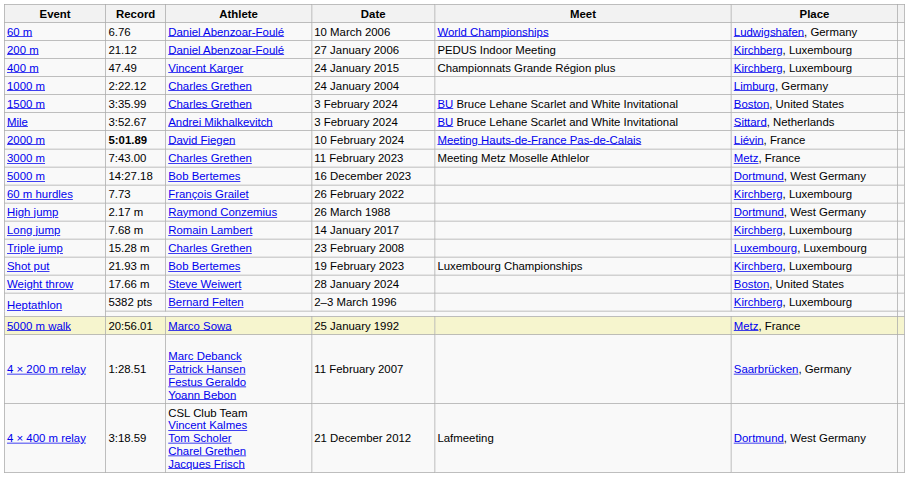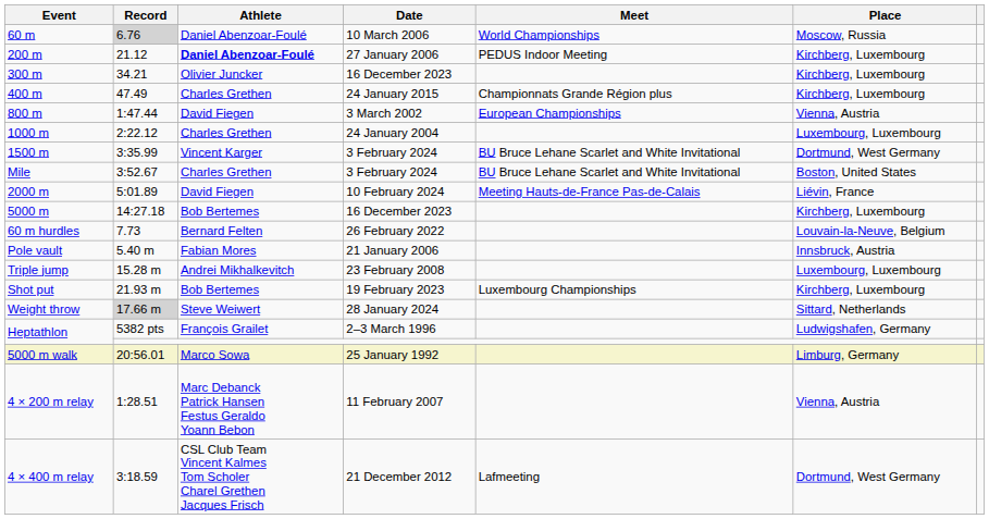 <table class="wikitable" style="font-size:95%; width: 95%;">
 <tr>
 <th>Event</th>
 <th>Record</th>
 <th>Athlete</th>
 <th>Date</th>
 <th>Meet</th>
 <th>Place</th>
 <th></th>
 </tr>
 <tr>
 <td><a href='#'>60 m</a></td>
-<td>6.76</td>
+<td style="background: lightgrey;">6.76</td>
 <td><a href='#'>Daniel Abenzoar-Foulé</a></td>
 <td>10 March 2006</td>
 <td><a href='#'>World Championships</a></td>
-<td><a href='#'>Ludwigshafen</a>, Germany</td>
+<td><a href='#'>Moscow</a>, Russia</td>
 <td></td>
 </tr>
 <tr>
 <td><a href='#'>200 m</a></td>
 <td>21.12</td>
-<td><a href='#'>Daniel Abenzoar-Foulé</a></td>
+<td><strong><a href='#'>Daniel Abenzoar-Foulé</a></strong></td>
 <td>27 January 2006</td>
 <td>PEDUS Indoor Meeting</td>
 <td><a href='#'>Kirchberg</a>, Luxembourg</td>
 <td></td>
 </tr>
 <tr>
+<td><a href='#'>300 m</a></td>
+<td>34.21</td>
+<td><a href='#'>Olivier Juncker</a></td>
+<td>16 December 2023</td>
+<td></td>
+<td><a href='#'>Kirchberg</a>, Luxembourg</td>
+<td></td>
+</tr>
+<tr>
 <td><a href='#'>400 m</a></td>
 <td>47.49</td>
-<td><a href='#'>Vincent Karger</a></td>
+<td><a href='#'>Charles Grethen</a></td>
 <td>24 January 2015</td>
 <td>Championnats Grande Région plus</td>
 <td><a href='#'>Kirchberg</a>, Luxembourg</td>
+<td></td>
+</tr>
+<tr>
+<td><a href='#'>800 m</a></td>
+<td>1:47.44</td>
+<td><a href='#'>David Fiegen</a></td>
+<td>3 March 2002</td>
+<td><a href='#'>European Championships</a></td>
+<td><a href='#'>Vienna</a>, Austria</td>
 <td></td>
 </tr>
 <tr>
 <td><a href='#'>1000 m</a></td>
 <td>2:22.12</td>
 <td><a href='#'>Charles Grethen</a></td>
 <td>24 January 2004</td>
 <td></td>
-<td><a href='#'>Limburg</a>, Germany</td>
+<td><a href='#'>Luxembourg</a>, Luxembourg</td>
 <td></td>
 </tr>
 <tr>
 <td><a href='#'>1500 m</a></td>
 <td>3:35.99</td>
+<td><a href='#'>Vincent Karger</a></td>
+<td>3 February 2024</td>
+<td><a href='#'>BU</a> Bruce Lehane Scarlet and White Invitational</td>
+<td><a href='#'>Dortmund</a>, West Germany</td>
+<td></td>
+</tr>
+<tr>
+<td><a href='#'>Mile</a></td>
+<td>3:52.67</td>
 <td><a href='#'>Charles Grethen</a></td>
 <td>3 February 2024</td>
 <td><a href='#'>BU</a> Bruce Lehane Scarlet and White Invitational</td>
 <td><a href='#'>Boston</a>, United States</td>
 <td></td>
 </tr>
 <tr>
-<td><a href='#'>Mile</a></td>
-<td>3:52.67</td>
-<td><a href='#'>Andrei Mikhalkevitch</a></td>
-<td>3 February 2024</td>
-<td><a href='#'>BU</a> Bruce Lehane Scarlet and White Invitational</td>
-<td><a href='#'>Sittard</a>, Netherlands</td>
-<td></td>
-</tr>
-<tr>
 <td><a href='#'>2000 m</a></td>
-<td><strong>5:01.89</strong></td>
+<td>5:01.89</td>
 <td><a href='#'>David Fiegen</a></td>
 <td>10 February 2024</td>
 <td><a href='#'>Meeting Hauts-de-France Pas-de-Calais</a></td>
 <td><a href='#'>Liévin</a>, France</td>
-<td></td>
-</tr>
-<tr>
-<td><a href='#'>3000 m</a></td>
-<td>7:43.00</td>
-<td><a href='#'>Charles Grethen</a></td>
-<td>11 February 2023</td>
-<td>Meeting Metz Moselle Athlelor</td>
-<td><a href='#'>Metz</a>, France</td>
 <td></td>
 </tr>
 <tr>
 <td><a href='#'>5000 m</a></td>
 <td>14:27.18</td>
 <td><a href='#'>Bob Bertemes</a></td>
 <td>16 December 2023</td>
 <td></td>
-<td><a href='#'>Dortmund</a>, West Germany</td>
+<td><a href='#'>Kirchberg</a>, Luxembourg</td>
 <td></td>
 </tr>
 <tr>
 <td><a href='#'>60 m hurdles</a></td>
 <td>7.73</td>
-<td><a href='#'>François Grailet</a></td>
+<td><a href='#'>Bernard Felten</a></td>
 <td>26 February 2022</td>
 <td></td>
-<td><a href='#'>Kirchberg</a>, Luxembourg</td>
+<td><a href='#'>Louvain-la-Neuve</a>, Belgium</td>
 <td></td>
 </tr>
 <tr>
-<td><a href='#'>High jump</a></td>
-<td>2.17 m</td>
-<td><a href='#'>Raymond Conzemius</a></td>
-<td>26 March 1988</td>
+<td><a href='#'>Pole vault</a></td>
+<td>5.40 m</td>
+<td><a href='#'>Fabian Mores</a></td>
+<td>21 January 2006</td>
 <td></td>
-<td><a href='#'>Dortmund</a>, West Germany</td>
-<td></td>
-</tr>
-<tr>
-<td><a href='#'>Long jump</a></td>
-<td>7.68 m</td>
-<td><a href='#'>Romain Lambert</a></td>
-<td>14 January 2017</td>
-<td></td>
-<td><a href='#'>Kirchberg</a>, Luxembourg</td>
+<td><a href='#'>Innsbruck</a>, Austria</td>
 <td></td>
 </tr>
 <tr>
 <td><a href='#'>Triple jump</a></td>
 <td>15.28 m</td>
-<td><a href='#'>Charles Grethen</a></td>
+<td><a href='#'>Andrei Mikhalkevitch</a></td>
 <td>23 February 2008</td>
 <td></td>
 <td><a href='#'>Luxembourg</a>, Luxembourg</td>
 <td></td>
 </tr>
 <tr>
 <td><a href='#'>Shot put</a></td>
 <td>21.93 m</td>
 <td><a href='#'>Bob Bertemes</a></td>
 <td>19 February 2023</td>
 <td>Luxembourg Championships</td>
 <td><a href='#'>Kirchberg</a>, Luxembourg</td>
 <td></td>
 </tr>
 <tr>
 <td><a href='#'>Weight throw</a></td>
-<td>17.66 m</td>
+<td style="background: lightgrey;">17.66 m</td>
 <td><a href='#'>Steve Weiwert</a></td>
 <td>28 January 2024</td>
 <td></td>
-<td><a href='#'>Boston</a>, United States</td>
+<td><a href='#'>Sittard</a>, Netherlands</td>
 <td></td>
 </tr>
 <tr>
 <td rowspan=2><a href='#'>Heptathlon</a></td>
 <td>5382 pts</td>
-<td><a href='#'>Bernard Felten</a></td>
+<td><a href='#'>François Grailet</a></td>
 <td>2–3 March 1996</td>
 <td></td>
-<td><a href='#'>Kirchberg</a>, Luxembourg</td>
+<td><a href='#'>Ludwigshafen</a>, Germany</td>
 <td></td>
 </tr>
 <tr>
 <td colspan=5></td>
 <td></td>
 </tr>
 <tr style="background:#f6F5CE;">
 <td><a href='#'>5000 m walk</a></td>
 <td>20:56.01</td>
 <td><a href='#'>Marco Sowa</a></td>
 <td>25 January 1992</td>
 <td></td>
-<td><a href='#'>Metz</a>, France</td>
+<td><a href='#'>Limburg</a>, Germany</td>
 <td></td>
 </tr>
 <tr>
 <td><a href='#'>4 × 200 m relay</a></td>
 <td>1:28.51</td>
 <td><br><a href='#'>Marc Debanck</a><br><a href='#'>Patrick Hansen</a><br><a href='#'>Festus Geraldo</a><br><a href='#'>Yoann Bebon</a></td>
 <td>11 February 2007</td>
 <td></td>
-<td><a href='#'>Saarbrücken</a>, Germany</td>
+<td><a href='#'>Vienna</a>, Austria</td>
 <td></td>
 </tr>
 <tr>
 <td><a href='#'>4 × 400 m relay</a></td>
 <td>3:18.59</td>
 <td>CSL Club Team<br><a href='#'>Vincent Kalmes</a><br><a href='#'>Tom Scholer</a><br><a href='#'>Charel Grethen</a><br><a href='#'>Jacques Frisch</a></td>
 <td>21 December 2012</td>
 <td>Lafmeeting</td>
 <td><a href='#'>Dortmund</a>, West Germany</td>
 <td></td>
 </tr>
 </table>
